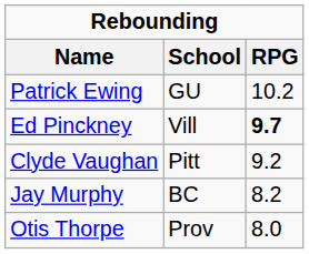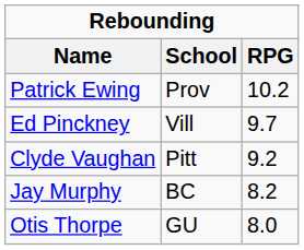 <table class="wikitable">
 <tr>
 <td colspan=3 style="text-align:center;"><strong>Rebounding</strong></td>
 </tr>
 <tr>
 <th>Name</th>
 <th>School</th>
 <th>RPG</th>
 </tr>
 <tr>
 <td><a href='#'>Patrick Ewing</a></td>
-<td>GU</td>
+<td>Prov</td>
 <td>10.2</td>
 </tr>
 <tr>
 <td><a href='#'>Ed Pinckney</a></td>
 <td>Vill</td>
-<td><strong>9.7</strong></td>
+<td>9.7</td>
 </tr>
 <tr>
 <td><a href='#'>Clyde Vaughan</a></td>
 <td>Pitt</td>
 <td>9.2</td>
 </tr>
 <tr>
 <td><a href='#'>Jay Murphy</a></td>
 <td>BC</td>
 <td>8.2</td>
 </tr>
 <tr>
 <td><a href='#'>Otis Thorpe</a></td>
-<td>Prov</td>
+<td>GU</td>
 <td>8.0</td>
 </tr>
 </table>
